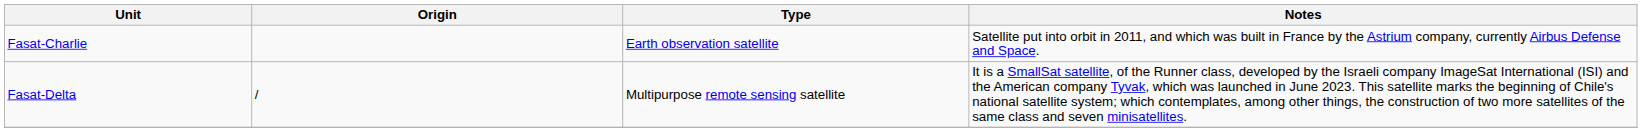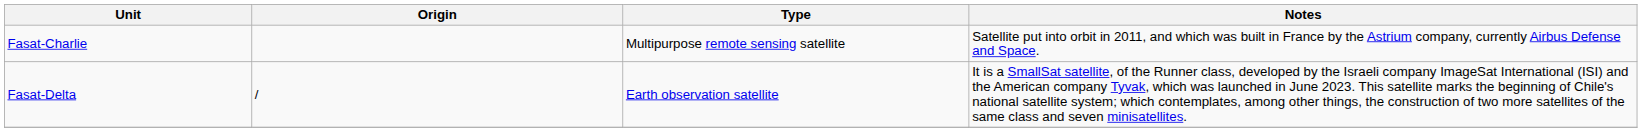 <table class="wikitable">
 <tr>
 <th width="10%">Unit</th>
 <th width="15%">Origin</th>
 <th width="14%">Type</th>
 <th width="27%">Notes</th>
 </tr>
 <tr>
 <td><a href='#'>Fasat-Charlie</a></td>
 <td></td>
-<td><a href='#'>Earth observation satellite</a></td>
+<td>Multipurpose <a href='#'>remote sensing</a> satellite</td>
 <td>Satellite put into orbit in 2011, and which was built in France by the <a href='#'>Astrium</a> company, currently <a href='#'>Airbus Defense and Space</a>.</td>
 </tr>
 <tr>
 <td><a href='#'>Fasat-Delta</a></td>
 <td> / </td>
-<td>Multipurpose <a href='#'>remote sensing</a> satellite</td>
+<td><a href='#'>Earth observation satellite</a></td>
 <td>It is a <a href='#'>SmallSat satellite</a>, of the Runner class, developed by the Israeli company ImageSat International (ISI) and the American company <a href='#'>Tyvak</a>, which was launched in June 2023. This satellite marks the beginning of Chile's national satellite system; which contemplates, among other things, the construction of two more satellites of the same class and seven  <a href='#'>minisatellites</a>.</td>
 </tr>
 <tr>
 </tr>
 </table>
